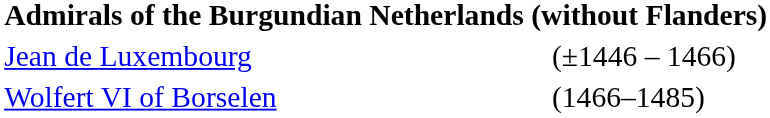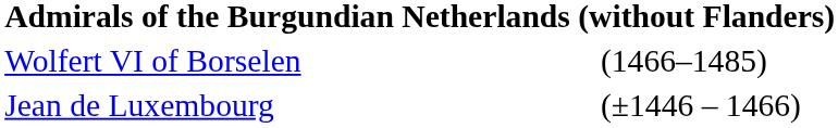 <table class="toccolours" style="width:500px; margin-left: 1em; margin-bottom: 1em; font-size: 100%;">
 <tr>
 <td colspan="2"><strong>Admirals of the Burgundian Netherlands (without Flanders)</strong></td>
 </tr>
 <tr>
+<td><a href='#'>Wolfert VI of Borselen</a></td>
+<td>(1466–1485)</td>
+</tr>
+<tr>
 <td><a href='#'>Jean de Luxembourg</a></td>
 <td>(±1446 – 1466)</td>
 </tr>
-<tr>
-<td><a href='#'>Wolfert VI of Borselen</a></td>
-<td>(1466–1485)</td>
-</tr>
 </table>
